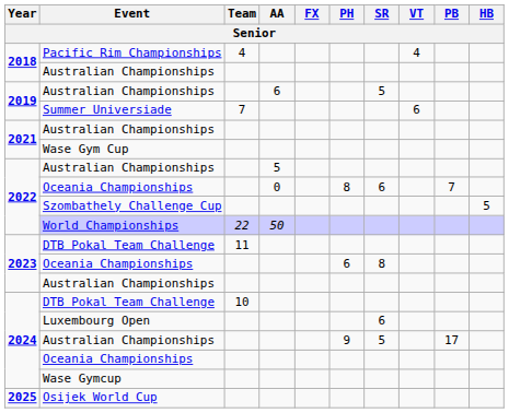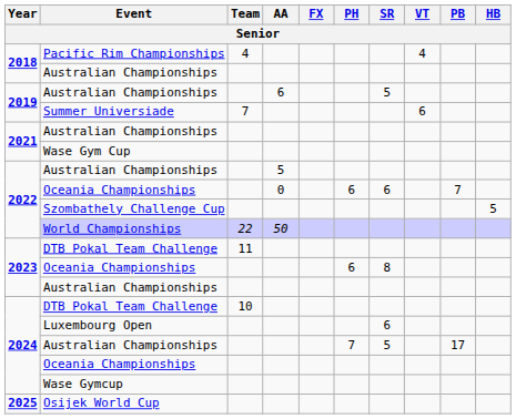 <table class="wikitable sortable" style="text-align:center; font-size:95%;">
 <tr>
 <th width=7% class=unsortable>Year</th>
 <th width=37% class=unsortable>Event</th>
 <th width=7% class=unsortable>Team</th>
 <th width=7% class=unsortable>AA</th>
 <th width=7% class=unsortable><a href='#'>FX</a></th>
 <th width=7% class=unsortable><a href='#'>PH</a></th>
 <th width=7% class=unsortable><a href='#'>SR</a></th>
 <th width=7% class=unsortable><a href='#'>VT</a></th>
 <th width=7% class=unsortable><a href='#'>PB</a></th>
 <th width=7% class=unsortable><a href='#'>HB</a></th>
 </tr>
 <tr>
 <th colspan="10"><strong>Senior</strong></th>
 </tr>
 <tr>
 <td rowspan="2"><strong><a href='#'>2018</a></strong></td>
 <td align=left><a href='#'>Pacific Rim Championships</a></td>
 <td>4</td>
 <td></td>
 <td></td>
 <td></td>
 <td></td>
 <td>4</td>
 <td></td>
 <td></td>
 </tr>
 <tr>
 <td align=left>Australian Championships</td>
 <td></td>
 <td></td>
 <td></td>
 <td></td>
 <td></td>
 <td></td>
 <td></td>
 <td></td>
 </tr>
 <tr>
 <td rowspan="2"><strong><a href='#'>2019</a></strong></td>
 <td align=left>Australian Championships</td>
 <td></td>
 <td>6</td>
 <td></td>
 <td></td>
 <td>5</td>
 <td></td>
 <td></td>
 <td></td>
 </tr>
 <tr>
 <td align=left><a href='#'>Summer Universiade</a></td>
 <td>7</td>
 <td></td>
 <td></td>
 <td></td>
 <td></td>
 <td>6</td>
 <td></td>
 <td></td>
 </tr>
 <tr>
 <td rowspan="2"><strong><a href='#'>2021</a></strong></td>
 <td align=left>Australian Championships</td>
 <td></td>
 <td></td>
 <td></td>
 <td></td>
 <td></td>
 <td></td>
 <td></td>
 <td></td>
 </tr>
 <tr>
 <td align=left>Wase Gym Cup</td>
 <td></td>
 <td></td>
 <td></td>
 <td></td>
 <td></td>
 <td></td>
 <td></td>
 <td></td>
 </tr>
 <tr>
 <td rowspan="4"><strong><a href='#'>2022</a></strong></td>
 <td align=left>Australian Championships</td>
 <td></td>
 <td>5</td>
 <td></td>
 <td></td>
 <td></td>
 <td></td>
 <td></td>
 <td></td>
 </tr>
 <tr>
 <td align=left><a href='#'>Oceania Championships</a></td>
 <td></td>
 <td>0</td>
 <td></td>
-<td>8</td>
+<td>6</td>
 <td>6</td>
 <td></td>
 <td>7</td>
 <td></td>
 </tr>
 <tr>
 <td align=left><a href='#'>Szombathely Challenge Cup</a></td>
 <td></td>
 <td></td>
 <td></td>
 <td></td>
 <td></td>
 <td></td>
 <td></td>
 <td>5</td>
 </tr>
 <tr bgcolor=#CCCCFF>
 <td align=left><a href='#'>World Championships</a></td>
 <td><em>22</em></td>
 <td><em>50</em></td>
 <td></td>
 <td></td>
 <td></td>
 <td></td>
 <td></td>
 <td></td>
 </tr>
 <tr>
 <td rowspan="3"><strong><a href='#'>2023</a></strong></td>
 <td align=left><a href='#'>DTB Pokal Team Challenge</a></td>
 <td>11</td>
 <td></td>
 <td></td>
 <td></td>
 <td></td>
 <td></td>
 <td></td>
 <td></td>
 </tr>
 <tr>
 <td align=left><a href='#'>Oceania Championships</a></td>
 <td></td>
 <td></td>
 <td></td>
 <td>6</td>
 <td>8</td>
 <td></td>
 <td></td>
 <td></td>
 </tr>
 <tr>
 <td align=left>Australian Championships</td>
 <td></td>
 <td></td>
 <td></td>
 <td></td>
 <td></td>
 <td></td>
 <td></td>
 <td></td>
 </tr>
 <tr>
 <td rowspan="5"><strong><a href='#'>2024</a></strong></td>
 <td align=left><a href='#'>DTB Pokal Team Challenge</a></td>
 <td>10</td>
 <td></td>
 <td></td>
 <td></td>
 <td></td>
 <td></td>
 <td></td>
 <td></td>
 </tr>
 <tr>
 <td align=left>Luxembourg Open</td>
 <td></td>
 <td></td>
 <td></td>
 <td></td>
 <td>6</td>
 <td></td>
 <td></td>
 <td></td>
 </tr>
 <tr>
 <td align=left>Australian Championships</td>
 <td></td>
 <td></td>
 <td></td>
-<td>9</td>
+<td>7</td>
 <td>5</td>
 <td></td>
 <td>17</td>
 <td></td>
 </tr>
 <tr>
 <td align=left><a href='#'>Oceania Championships</a></td>
 <td></td>
 <td></td>
 <td></td>
 <td></td>
 <td></td>
 <td></td>
 <td></td>
 <td></td>
 </tr>
 <tr>
 <td align=left>Wase Gymcup</td>
 <td></td>
 <td></td>
 <td></td>
 <td></td>
 <td></td>
 <td></td>
 <td></td>
 <td></td>
 </tr>
 <tr>
 <td rowspan="1"><strong><a href='#'>2025</a></strong></td>
 <td align=left><a href='#'>Osijek World Cup</a></td>
 <td></td>
 <td></td>
 <td></td>
 <td></td>
 <td></td>
 <td></td>
 <td></td>
 <td></td>
 </tr>
 </table>
